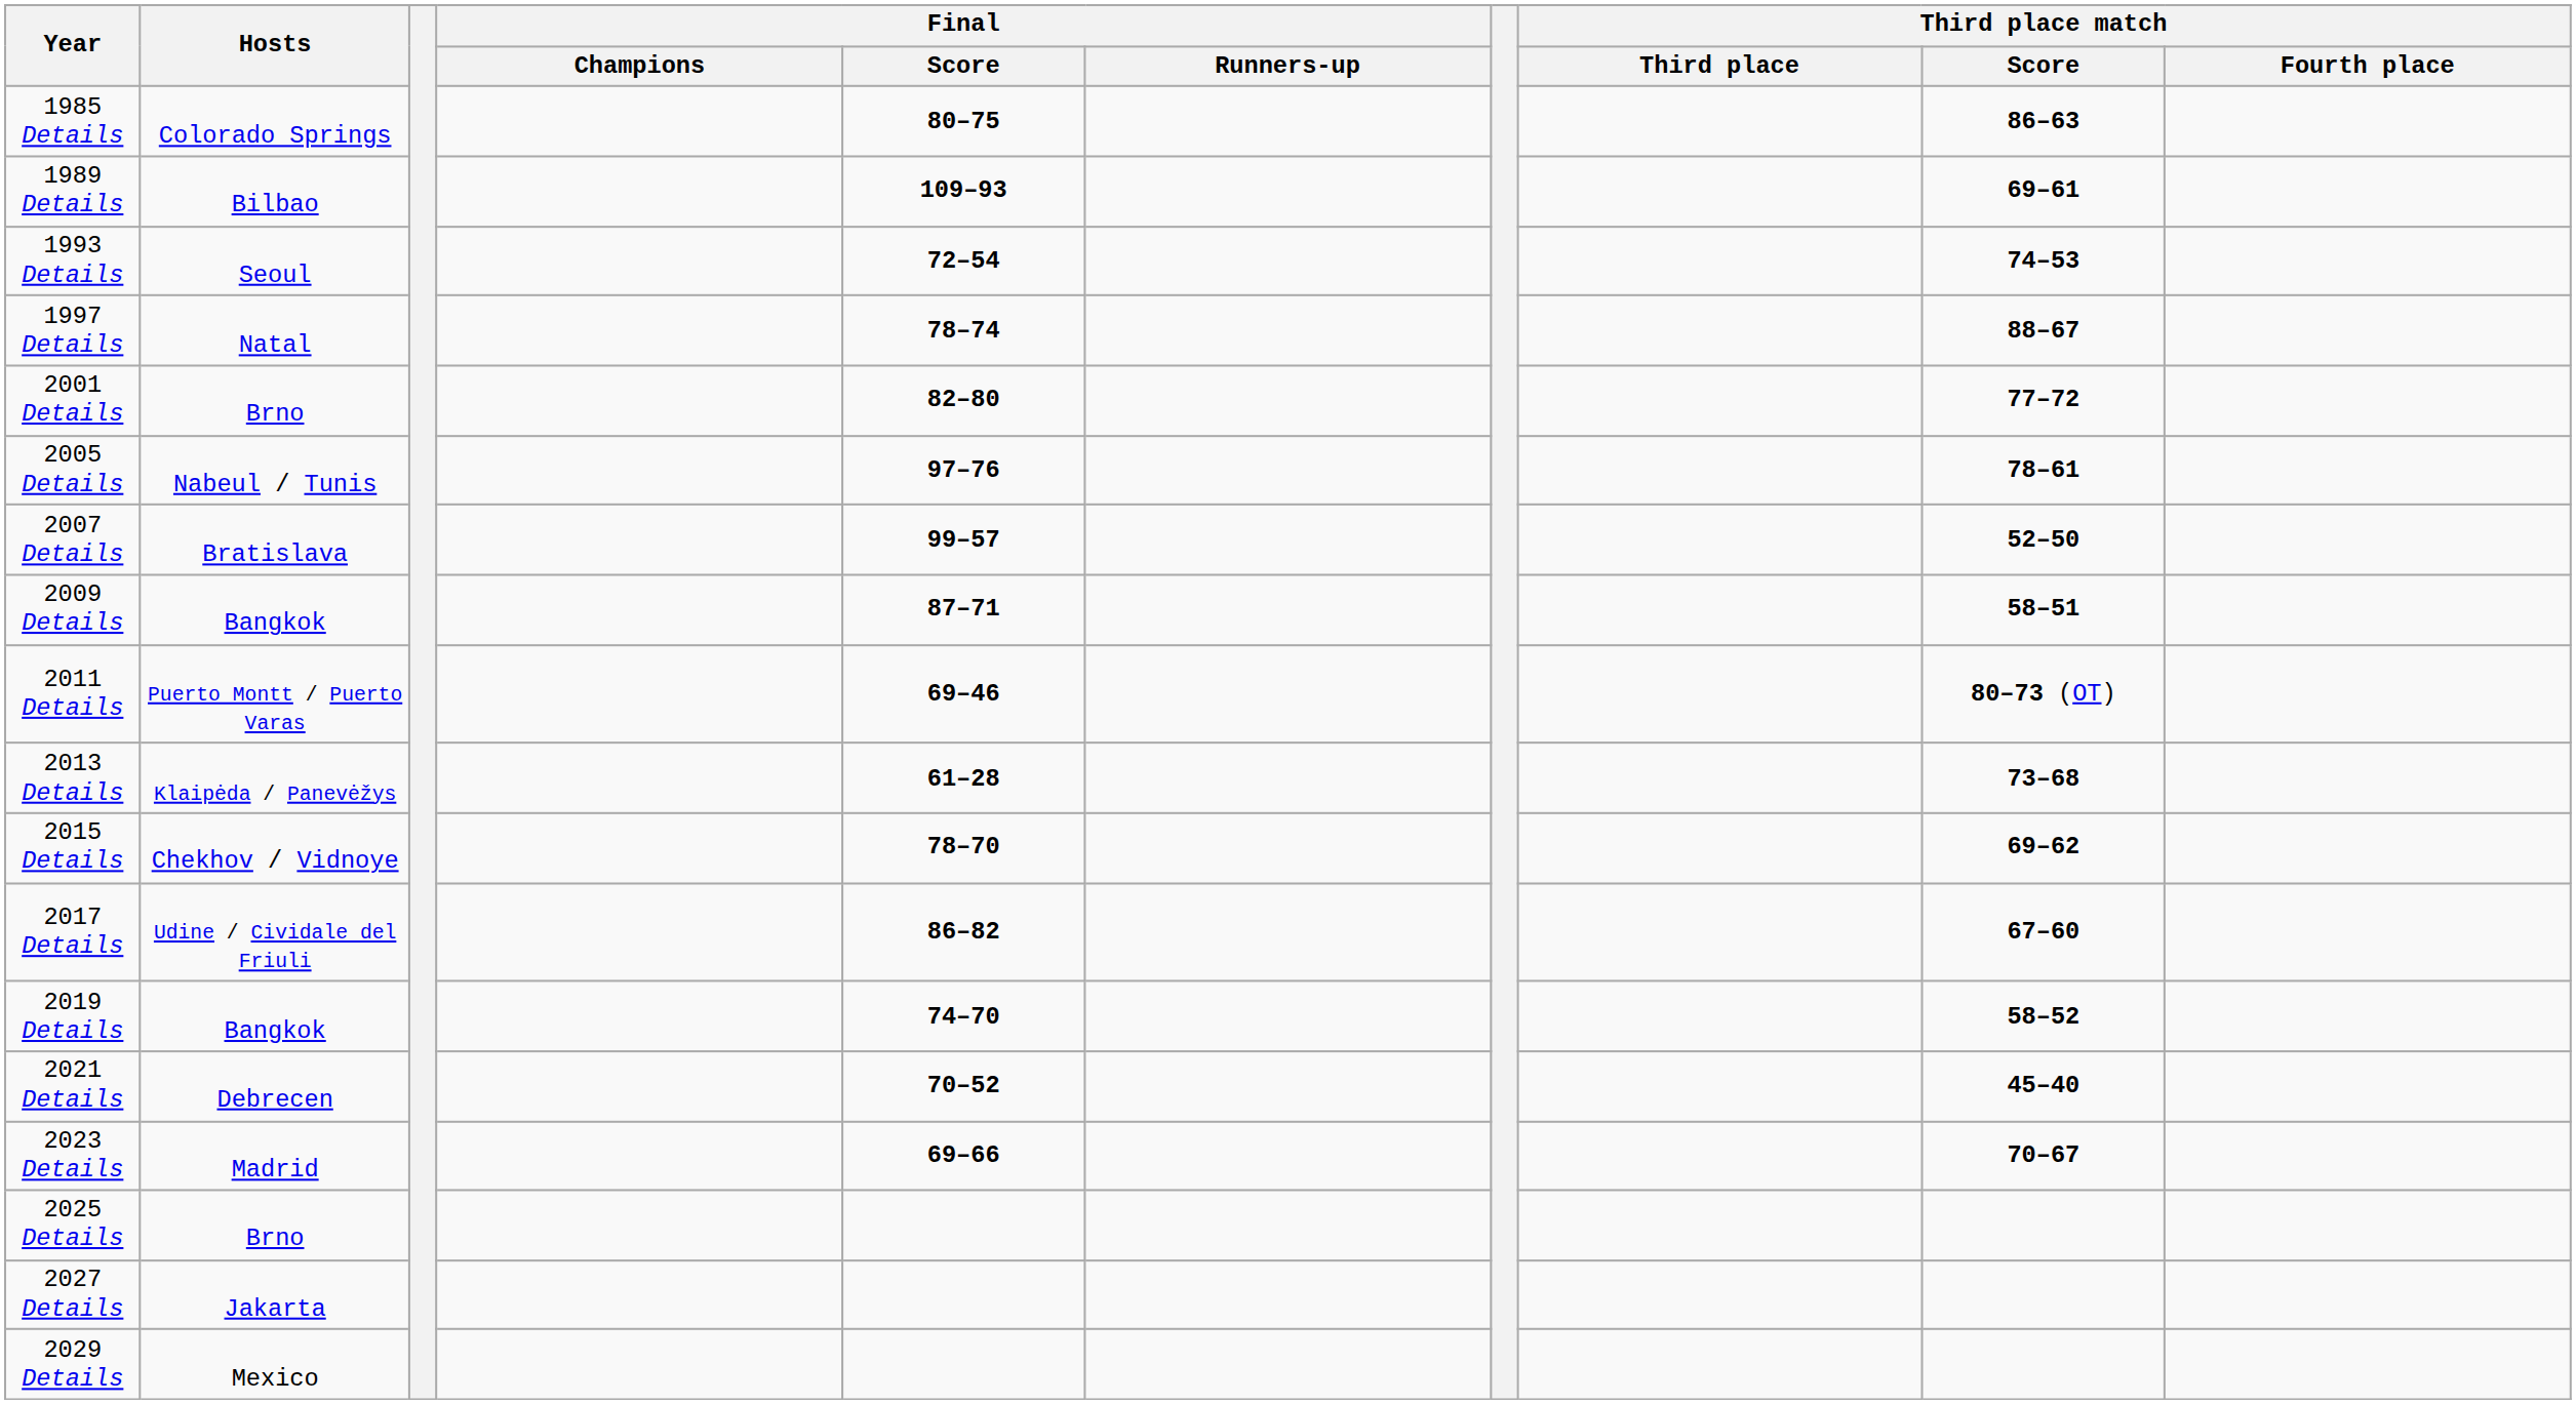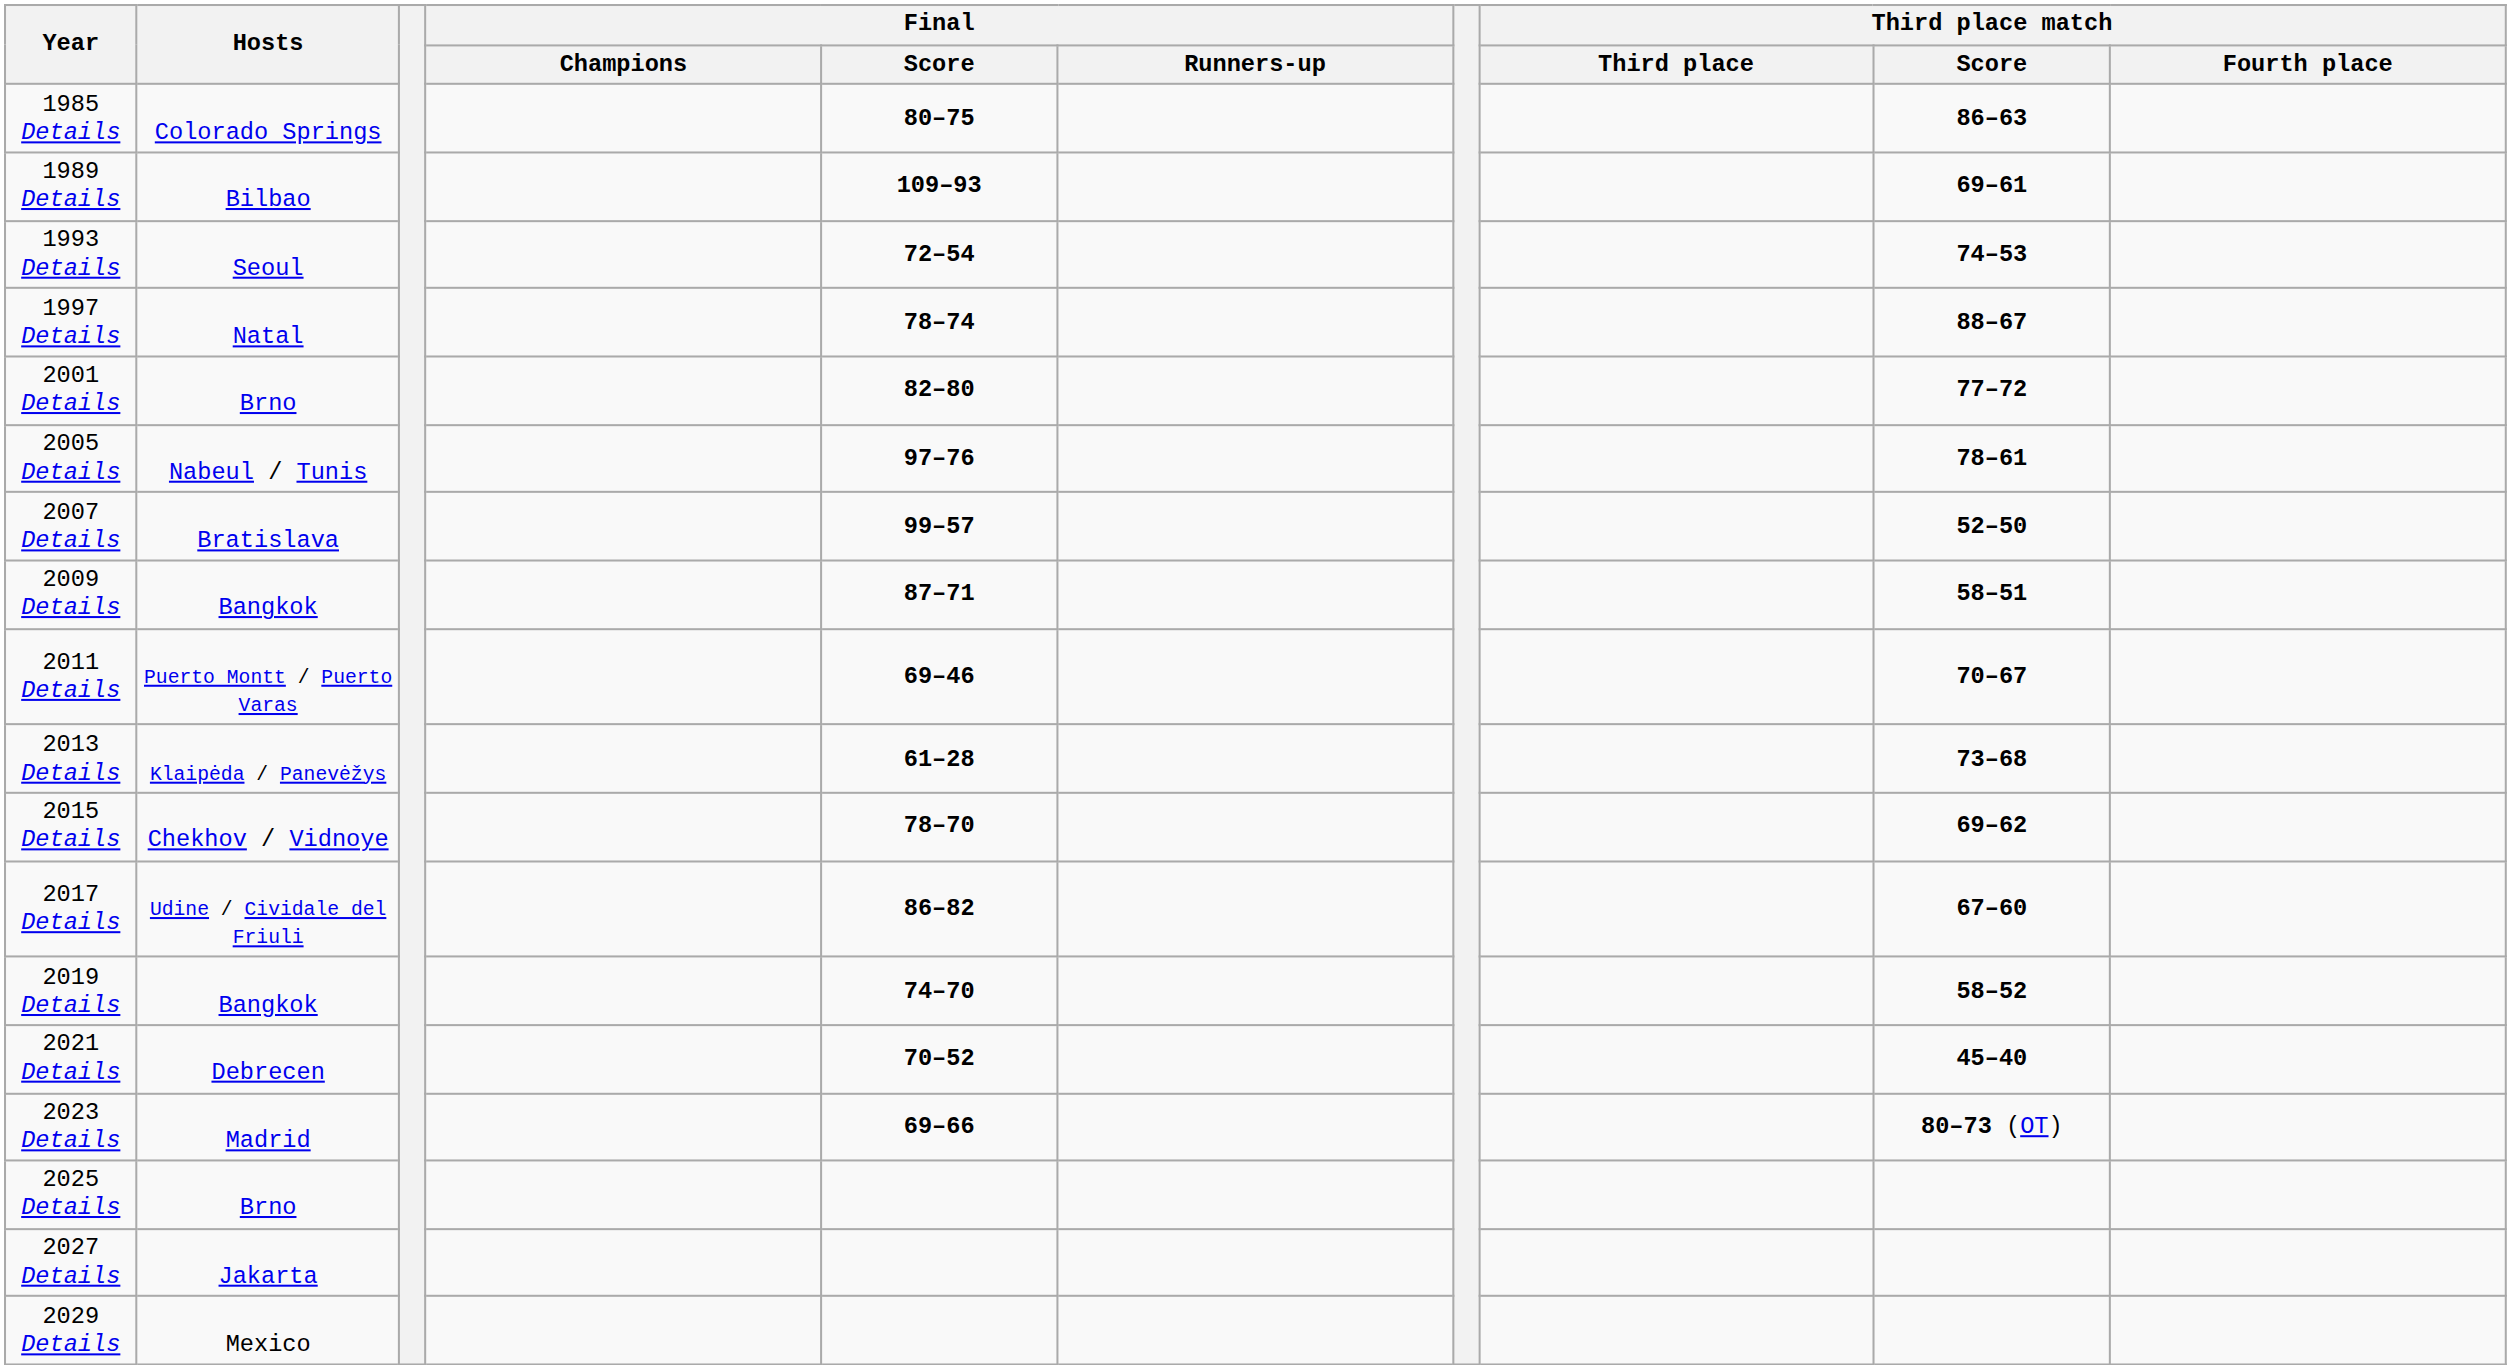 <table class="wikitable" style="font-size:90%; width: 98%; text-align: center;">
 <tr>
 <th rowspan=2 width=5%>Year</th>
 <th rowspan=2 width=10%>Hosts</th>
 <th width=1% rowspan=20 bgcolor=ffffff></th>
 <th colspan=3>Final</th>
 <th width=1% rowspan=20 bgcolor=ffffff></th>
 <th colspan=3>Third place match</th>
 </tr>
 <tr>
 <th width=15%>Champions</th>
 <th width=9%>Score</th>
 <th width=15%>Runners-up</th>
 <th width=15%>Third place</th>
 <th width=9%>Score</th>
 <th width=15%>Fourth place</th>
 </tr>
 <tr>
 <td>1985<br><em><a href='#'>Details</a></em></td>
 <td><br><a href='#'>Colorado Springs</a></td>
 <td><strong></strong></td>
 <td><strong>80–75</strong></td>
 <td></td>
 <td></td>
 <td><strong>86–63</strong></td>
 <td></td>
 </tr>
 <tr>
 <td>1989<br><em><a href='#'>Details</a></em></td>
 <td><br><a href='#'>Bilbao</a></td>
 <td><strong></strong></td>
 <td><strong>109–93</strong></td>
 <td></td>
 <td></td>
 <td><strong>69–61</strong></td>
 <td></td>
 </tr>
 <tr>
 <td>1993<br><em><a href='#'>Details</a></em></td>
 <td><br><a href='#'>Seoul</a></td>
 <td><strong></strong></td>
 <td><strong>72–54</strong></td>
 <td></td>
 <td></td>
 <td><strong>74–53</strong></td>
 <td></td>
 </tr>
 <tr>
 <td>1997<br><em><a href='#'>Details</a></em></td>
 <td><br><a href='#'>Natal</a></td>
 <td><strong></strong></td>
 <td><strong>78–74</strong></td>
 <td></td>
 <td></td>
 <td><strong>88–67</strong></td>
 <td></td>
 </tr>
 <tr>
 <td>2001<br><em><a href='#'>Details</a></em></td>
 <td><br><a href='#'>Brno</a></td>
 <td><strong></strong></td>
 <td><strong>82–80</strong></td>
 <td></td>
 <td></td>
 <td><strong>77–72</strong></td>
 <td></td>
 </tr>
 <tr>
 <td>2005<br><em><a href='#'>Details</a></em></td>
 <td><br><a href='#'>Nabeul</a> / <a href='#'>Tunis</a></td>
 <td><strong></strong></td>
 <td><strong>97–76</strong></td>
 <td></td>
 <td></td>
 <td><strong>78–61</strong></td>
 <td></td>
 </tr>
 <tr>
 <td>2007<br><em><a href='#'>Details</a></em></td>
 <td><br><a href='#'>Bratislava</a></td>
 <td><strong></strong></td>
 <td><strong>99–57</strong></td>
 <td></td>
 <td></td>
 <td><strong>52–50</strong></td>
 <td></td>
 </tr>
 <tr>
 <td>2009<br><em><a href='#'>Details</a></em></td>
 <td><br><a href='#'>Bangkok</a></td>
 <td><strong></strong></td>
 <td><strong>87–71</strong></td>
 <td></td>
 <td></td>
 <td><strong>58–51</strong></td>
 <td></td>
 </tr>
 <tr>
 <td>2011<br><em><a href='#'>Details</a></em></td>
 <td><br> <small><a href='#'>Puerto Montt</a> / <a href='#'>Puerto Varas</a></small></td>
 <td><strong></strong></td>
 <td><strong>69–46</strong></td>
 <td></td>
 <td></td>
-<td><strong>80–73</strong> (<a href='#'>OT</a>)</td>
+<td><strong>70–67</strong></td>
 <td></td>
 </tr>
 <tr>
 <td>2013<br><em><a href='#'>Details</a></em></td>
 <td><br> <small> <a href='#'>Klaipėda</a> / <a href='#'>Panevėžys</a> </small></td>
 <td><strong></strong></td>
 <td><strong>61–28</strong></td>
 <td></td>
 <td></td>
 <td><strong>73–68</strong></td>
 <td></td>
 </tr>
 <tr>
 <td>2015<br><em><a href='#'>Details</a></em></td>
 <td><br><a href='#'>Chekhov</a> / <a href='#'>Vidnoye</a></td>
 <td><strong></strong></td>
 <td><strong>78–70</strong></td>
 <td></td>
 <td></td>
 <td><strong>69–62</strong></td>
 <td></td>
 </tr>
 <tr>
 <td>2017<br><em><a href='#'>Details</a></em></td>
 <td><br> <small><a href='#'>Udine</a> / <a href='#'>Cividale del Friuli </a></small></td>
 <td><strong></strong></td>
 <td><strong>86–82</strong></td>
 <td></td>
 <td></td>
 <td><strong>67–60</strong></td>
 <td></td>
 </tr>
 <tr>
 <td>2019<br><em><a href='#'>Details</a></em></td>
 <td><br> <a href='#'>Bangkok</a></td>
 <td><strong></strong></td>
 <td><strong>74–70</strong></td>
 <td></td>
 <td></td>
 <td><strong>58–52</strong></td>
 <td></td>
 </tr>
 <tr>
 <td>2021<br><em><a href='#'>Details</a></em></td>
 <td><br> <a href='#'>Debrecen</a></td>
 <td><strong></strong></td>
 <td><strong>70–52</strong></td>
 <td></td>
 <td></td>
 <td><strong>45–40</strong></td>
 <td></td>
 </tr>
 <tr>
 <td>2023<br><em><a href='#'>Details</a></em></td>
 <td><br><a href='#'>Madrid</a></td>
 <td><strong></strong></td>
 <td><strong>69–66</strong></td>
 <td></td>
 <td></td>
-<td><strong>70–67</strong></td>
+<td><strong>80–73</strong> (<a href='#'>OT</a>)</td>
 <td></td>
 </tr>
 <tr>
 <td>2025<br><em><a href='#'>Details</a></em></td>
 <td><br><a href='#'>Brno</a></td>
 <td></td>
 <td></td>
 <td></td>
 <td></td>
 <td></td>
 <td></td>
 </tr>
 <tr>
 <td>2027<br><em><a href='#'>Details</a></em></td>
 <td><br><a href='#'>Jakarta</a></td>
 <td></td>
 <td></td>
 <td></td>
 <td></td>
 <td></td>
 <td></td>
 </tr>
 <tr>
 <td>2029<br><em><a href='#'>Details</a></em></td>
 <td><br>Mexico</td>
 <td></td>
 <td></td>
 <td></td>
 <td></td>
 <td></td>
 <td></td>
 </tr>
 </table>
